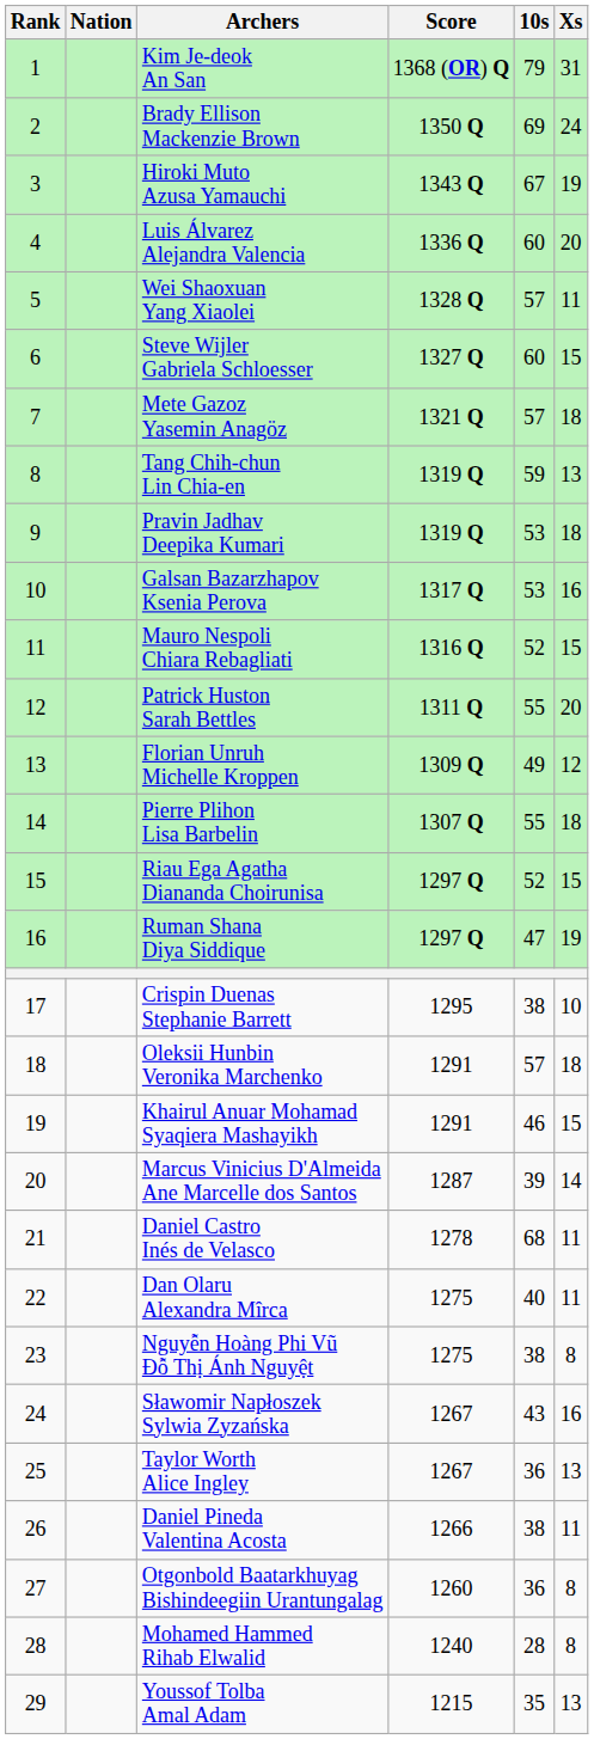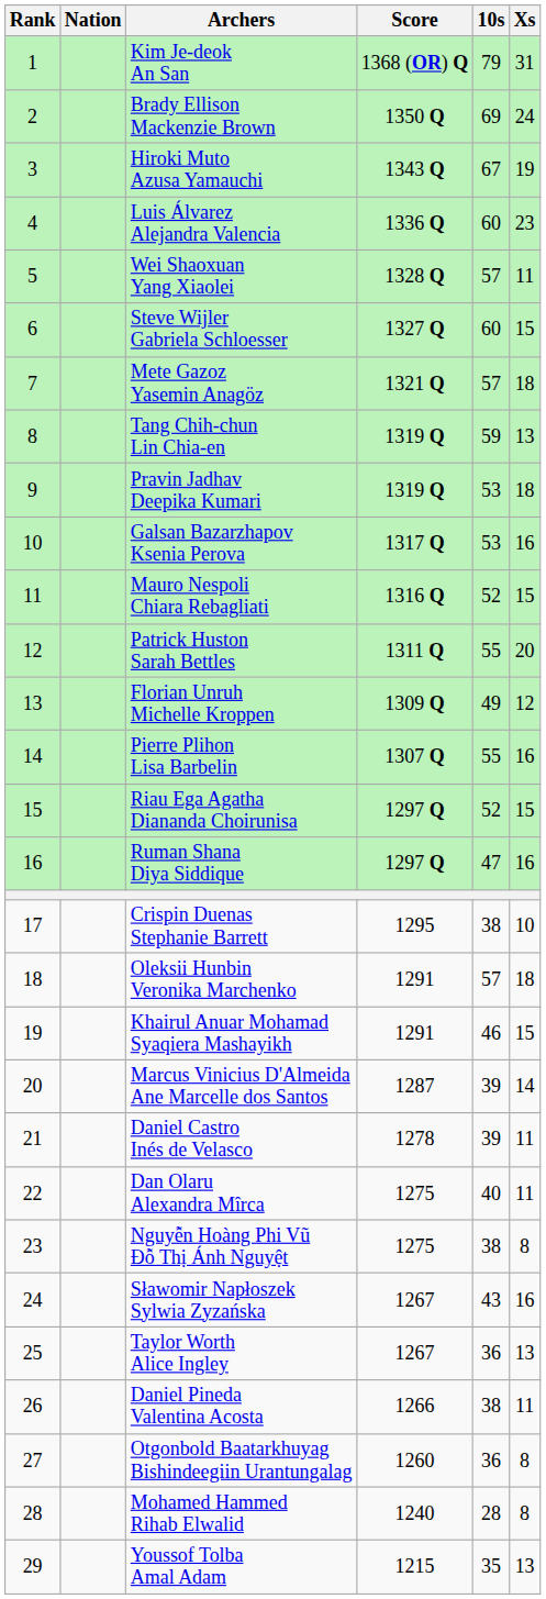 <table class="wikitable sortable" style="text-align:center">
 <tr>
 <th>Rank</th>
 <th>Nation</th>
 <th>Archers</th>
 <th>Score</th>
 <th>10s</th>
 <th>Xs</th>
 </tr>
 <tr bgcolor=#bbf3bb>
 <td>1</td>
 <td align="left"></td>
 <td align="left"><a href='#'>Kim Je-deok</a><br><a href='#'>An San</a></td>
 <td>1368 (<a href='#'><strong>OR</strong></a>) <strong>Q</strong></td>
 <td>79</td>
 <td>31</td>
 </tr>
 <tr bgcolor=#bbf3bb>
 <td>2</td>
 <td align="left"></td>
 <td align="left"><a href='#'>Brady Ellison</a><br><a href='#'>Mackenzie Brown</a></td>
 <td>1350 <strong>Q</strong></td>
 <td>69</td>
 <td>24</td>
 </tr>
 <tr bgcolor=#bbf3bb>
 <td>3</td>
 <td align="left"></td>
 <td align="left"><a href='#'>Hiroki Muto</a><br><a href='#'>Azusa Yamauchi</a></td>
 <td>1343 <strong>Q</strong></td>
 <td>67</td>
 <td>19</td>
 </tr>
 <tr bgcolor=#bbf3bb>
 <td>4</td>
 <td align="left"></td>
 <td align="left"><a href='#'>Luis Álvarez</a><br><a href='#'>Alejandra Valencia</a></td>
 <td>1336 <strong>Q</strong></td>
 <td>60</td>
-<td>20</td>
+<td>23</td>
 </tr>
 <tr bgcolor=#bbf3bb>
 <td>5</td>
 <td align="left"></td>
 <td align="left"><a href='#'>Wei Shaoxuan</a><br><a href='#'>Yang Xiaolei</a></td>
 <td>1328 <strong>Q</strong></td>
 <td>57</td>
 <td>11</td>
 </tr>
 <tr bgcolor=#bbf3bb>
 <td>6</td>
 <td align="left"></td>
 <td align="left"><a href='#'>Steve Wijler</a><br><a href='#'>Gabriela Schloesser</a></td>
 <td>1327 <strong>Q</strong></td>
 <td>60</td>
 <td>15</td>
 </tr>
 <tr bgcolor=#bbf3bb>
 <td>7</td>
 <td align="left"></td>
 <td align="left"><a href='#'>Mete Gazoz</a><br><a href='#'>Yasemin Anagöz</a></td>
 <td>1321 <strong>Q</strong></td>
 <td>57</td>
 <td>18</td>
 </tr>
 <tr bgcolor=#bbf3bb>
 <td>8</td>
 <td align="left"></td>
 <td align="left"><a href='#'>Tang Chih-chun</a><br><a href='#'>Lin Chia-en</a></td>
 <td>1319 <strong>Q</strong></td>
 <td>59</td>
 <td>13</td>
 </tr>
 <tr bgcolor=#bbf3bb>
 <td>9</td>
 <td align="left"></td>
 <td align="left"><a href='#'>Pravin Jadhav</a><br><a href='#'>Deepika Kumari</a></td>
 <td>1319 <strong>Q</strong></td>
 <td>53</td>
 <td>18</td>
 </tr>
 <tr bgcolor=#bbf3bb>
 <td>10</td>
 <td align="left"></td>
 <td align="left"><a href='#'>Galsan Bazarzhapov</a><br><a href='#'>Ksenia Perova</a></td>
 <td>1317 <strong>Q</strong></td>
 <td>53</td>
 <td>16</td>
 </tr>
 <tr bgcolor=#bbf3bb>
 <td>11</td>
 <td align="left"></td>
 <td align="left"><a href='#'>Mauro Nespoli</a><br><a href='#'>Chiara Rebagliati</a></td>
 <td>1316 <strong>Q</strong></td>
 <td>52</td>
 <td>15</td>
 </tr>
 <tr bgcolor=#bbf3bb>
 <td>12</td>
 <td align="left"></td>
 <td align="left"><a href='#'>Patrick Huston</a><br><a href='#'>Sarah Bettles</a></td>
 <td>1311 <strong>Q</strong></td>
 <td>55</td>
 <td>20</td>
 </tr>
 <tr bgcolor=#bbf3bb>
 <td>13</td>
 <td align="left"></td>
 <td align="left"><a href='#'>Florian Unruh</a><br><a href='#'>Michelle Kroppen</a></td>
 <td>1309 <strong>Q</strong></td>
 <td>49</td>
 <td>12</td>
 </tr>
 <tr bgcolor=#bbf3bb>
 <td>14</td>
 <td align="left"></td>
 <td align="left"><a href='#'>Pierre Plihon</a><br><a href='#'>Lisa Barbelin</a></td>
 <td>1307 <strong>Q</strong></td>
 <td>55</td>
-<td>18</td>
+<td>16</td>
 </tr>
 <tr bgcolor=#bbf3bb>
 <td>15</td>
 <td align="left"></td>
 <td align="left"><a href='#'>Riau Ega Agatha</a><br><a href='#'>Diananda Choirunisa</a></td>
 <td>1297 <strong>Q</strong></td>
 <td>52</td>
 <td>15</td>
 </tr>
 <tr bgcolor=#bbf3bb>
 <td>16</td>
 <td align="left"></td>
 <td align="left"><a href='#'>Ruman Shana</a><br><a href='#'>Diya Siddique</a></td>
 <td>1297 <strong>Q</strong></td>
 <td>47</td>
-<td>19</td>
+<td>16</td>
 </tr>
 <tr>
 <th colspan="6"></th>
 </tr>
 <tr>
 <td>17</td>
 <td align="left"></td>
 <td align="left"><a href='#'>Crispin Duenas</a><br><a href='#'>Stephanie Barrett</a></td>
 <td>1295</td>
 <td>38</td>
 <td>10</td>
 </tr>
 <tr>
 <td>18</td>
 <td align="left"></td>
 <td align="left"><a href='#'>Oleksii Hunbin</a><br><a href='#'>Veronika Marchenko</a></td>
 <td>1291</td>
 <td>57</td>
 <td>18</td>
 </tr>
 <tr>
 <td>19</td>
 <td align="left"></td>
 <td align="left"><a href='#'>Khairul Anuar Mohamad</a><br><a href='#'>Syaqiera Mashayikh</a></td>
 <td>1291</td>
 <td>46</td>
 <td>15</td>
 </tr>
 <tr>
 <td>20</td>
 <td align="left"></td>
 <td align="left"><a href='#'>Marcus Vinicius D'Almeida</a><br><a href='#'>Ane Marcelle dos Santos</a></td>
 <td>1287</td>
 <td>39</td>
 <td>14</td>
 </tr>
 <tr>
 <td>21</td>
 <td align="left"></td>
 <td align="left"><a href='#'>Daniel Castro</a><br><a href='#'>Inés de Velasco</a></td>
 <td>1278</td>
-<td>68</td>
+<td>39</td>
 <td>11</td>
 </tr>
 <tr>
 <td>22</td>
 <td align="left"></td>
 <td align="left"><a href='#'>Dan Olaru</a><br><a href='#'>Alexandra Mîrca</a></td>
 <td>1275</td>
 <td>40</td>
 <td>11</td>
 </tr>
 <tr>
 <td>23</td>
 <td align="left"></td>
 <td align="left"><a href='#'>Nguyễn Hoàng Phi Vũ</a><br><a href='#'>Đỗ Thị Ánh Nguyệt</a></td>
 <td>1275</td>
 <td>38</td>
 <td>8</td>
 </tr>
 <tr>
 <td>24</td>
 <td align="left"></td>
 <td align="left"><a href='#'>Sławomir Napłoszek</a><br><a href='#'>Sylwia Zyzańska</a></td>
 <td>1267</td>
 <td>43</td>
 <td>16</td>
 </tr>
 <tr>
 <td>25</td>
 <td align="left"></td>
 <td align="left"><a href='#'>Taylor Worth</a><br><a href='#'>Alice Ingley</a></td>
 <td>1267</td>
 <td>36</td>
 <td>13</td>
 </tr>
 <tr>
 <td>26</td>
 <td align="left"></td>
 <td align="left"><a href='#'>Daniel Pineda</a><br><a href='#'>Valentina Acosta</a></td>
 <td>1266</td>
 <td>38</td>
 <td>11</td>
 </tr>
 <tr>
 <td>27</td>
 <td align="left"></td>
 <td align="left"><a href='#'>Otgonbold Baatarkhuyag</a><br><a href='#'>Bishindeegiin Urantungalag</a></td>
 <td>1260</td>
 <td>36</td>
 <td>8</td>
 </tr>
 <tr>
 <td>28</td>
 <td align="left"></td>
 <td align="left"><a href='#'>Mohamed Hammed</a><br><a href='#'>Rihab Elwalid</a></td>
 <td>1240</td>
 <td>28</td>
 <td>8</td>
 </tr>
 <tr>
 <td>29</td>
 <td align="left"></td>
 <td align="left"><a href='#'>Youssof Tolba</a><br><a href='#'>Amal Adam</a></td>
 <td>1215</td>
 <td>35</td>
 <td>13</td>
 </tr>
 </table>
